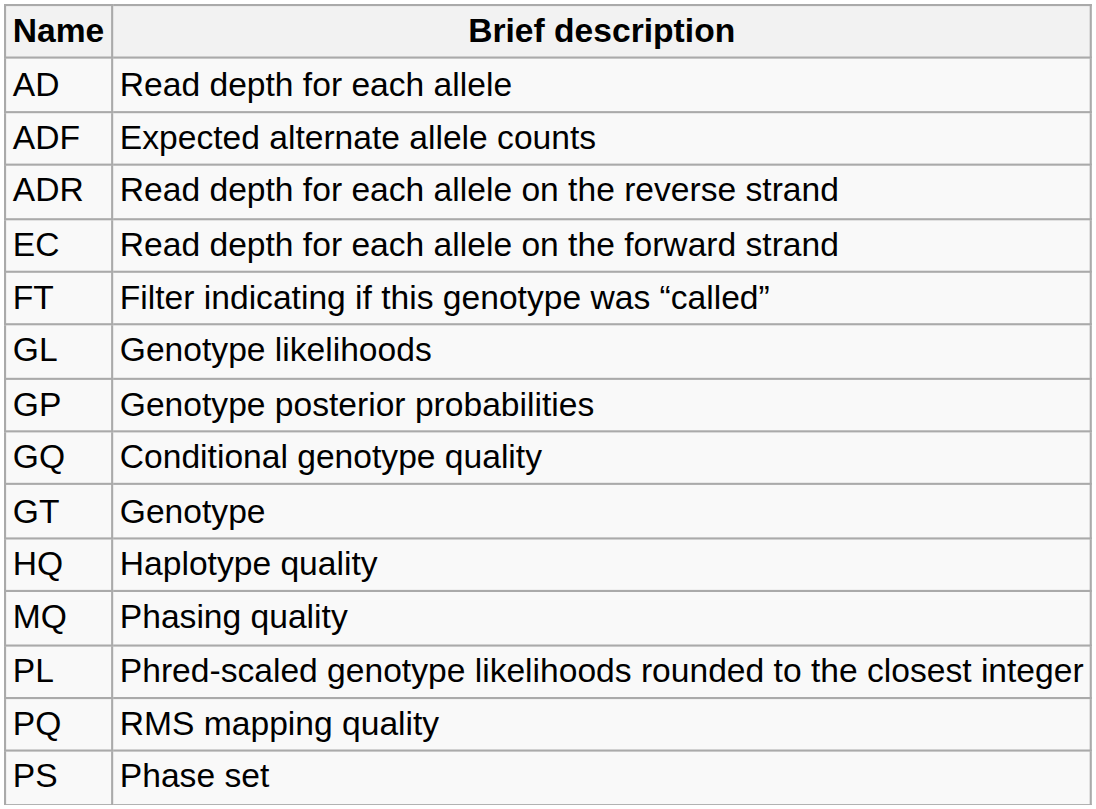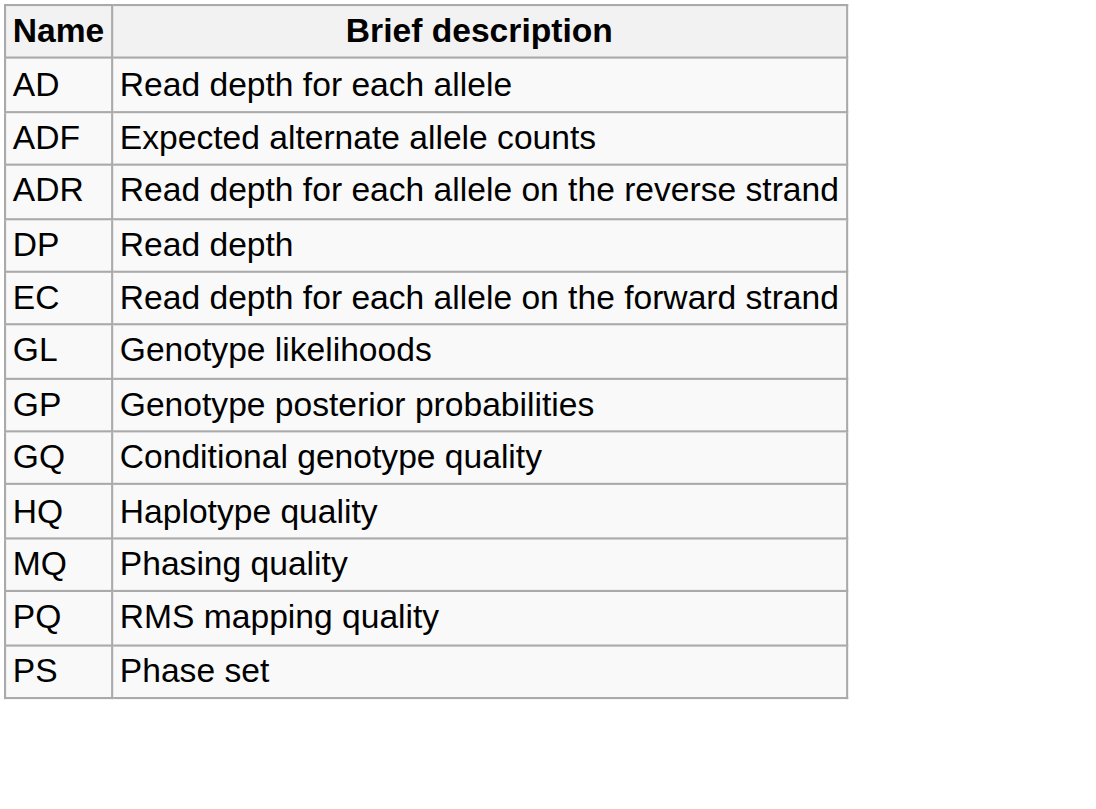 <table class="wikitable">
 <tr>
 <th>Name</th>
 <th>Brief description</th>
 </tr>
 <tr>
 <td>AD</td>
 <td>Read depth for each allele</td>
 </tr>
 <tr>
 <td>ADF</td>
 <td>Expected alternate allele counts</td>
 </tr>
 <tr>
 <td>ADR</td>
 <td>Read depth for each allele on the reverse strand</td>
 </tr>
 <tr>
+<td>DP</td>
+<td>Read depth</td>
+</tr>
+<tr>
 <td>EC</td>
 <td>Read depth for each allele on the forward strand</td>
-</tr>
-<tr>
-<td>FT</td>
-<td>Filter indicating if this genotype was “called”</td>
 </tr>
 <tr>
 <td>GL</td>
 <td>Genotype likelihoods</td>
 </tr>
 <tr>
 <td>GP</td>
 <td>Genotype posterior probabilities</td>
 </tr>
 <tr>
 <td>GQ</td>
 <td>Conditional genotype quality</td>
 </tr>
 <tr>
-<td>GT</td>
-<td>Genotype</td>
-</tr>
-<tr>
 <td>HQ</td>
 <td>Haplotype quality</td>
 </tr>
 <tr>
 <td>MQ</td>
 <td>Phasing quality</td>
-</tr>
-<tr>
-<td>PL</td>
-<td>Phred-scaled genotype likelihoods rounded to the closest integer</td>
 </tr>
 <tr>
 <td>PQ</td>
 <td>RMS mapping quality</td>
 </tr>
 <tr>
 <td>PS</td>
 <td>Phase set</td>
 </tr>
 </table>
